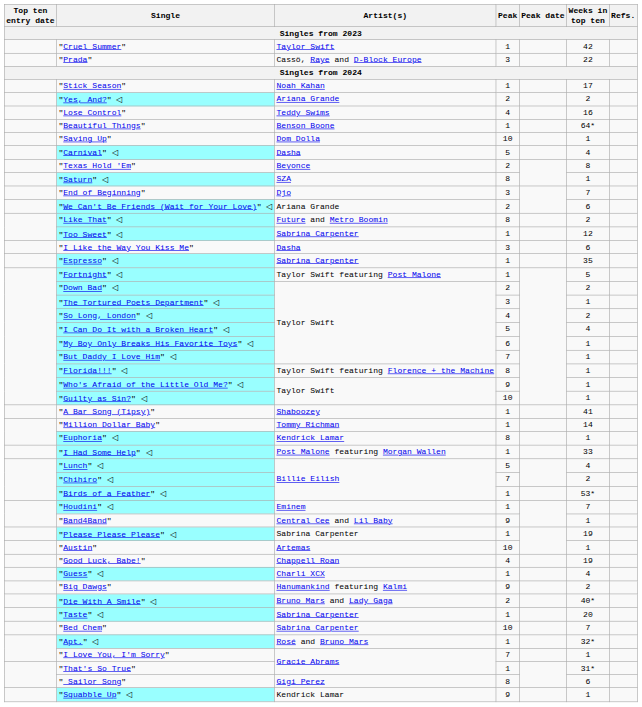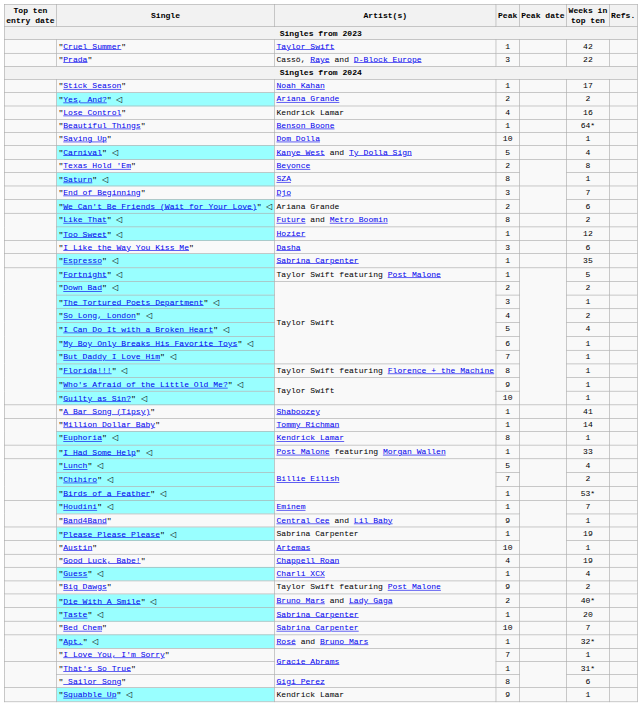 <table class="wikitable sortable">
 <tr>
 <th>Top ten<br>entry date</th>
 <th>Single</th>
 <th>Artist(s)</th>
 <th data-sort-type="number">Peak</th>
 <th>Peak date</th>
 <th data-sort-type="number">Weeks in <br> top ten</th>
 <th>Refs.</th>
 </tr>
 <tr>
 <th colspan="7">Singles from 2023</th>
 </tr>
 <tr>
 <td></td>
 <td>"<a href='#'>Cruel Summer</a>"</td>
 <td><a href='#'>Taylor Swift</a></td>
 <td style="text-align:center;">1</td>
 <td></td>
 <td style="text-align:center;">42</td>
 <td> </td>
 </tr>
 <tr>
 <td></td>
 <td>"<a href='#'>Prada</a>"</td>
 <td>Cassö, <a href='#'>Raye</a> and <a href='#'>D-Block Europe</a></td>
 <td style="text-align:center;">3</td>
 <td></td>
 <td style="text-align:center;">22</td>
 <td> </td>
 </tr>
 <tr>
 <th colspan="7">Singles from 2024</th>
 </tr>
 <tr>
 <td></td>
 <td>"<a href='#'>Stick Season</a>"</td>
 <td><a href='#'>Noah Kahan</a></td>
 <td style="text-align:center;">1</td>
 <td></td>
 <td style="text-align:center;">17</td>
 <td> </td>
 </tr>
 <tr>
 <td></td>
 <td style="background:#9ff;">"<a href='#'>Yes, And?</a>" ◁</td>
 <td><a href='#'>Ariana Grande</a></td>
 <td style="text-align:center;">2</td>
 <td></td>
 <td style="text-align:center;">2</td>
 <td></td>
 </tr>
 <tr>
 <td></td>
 <td>"<a href='#'>Lose Control</a>"</td>
-<td><a href='#'>Teddy Swims</a></td>
+<td>Kendrick Lamar</td>
 <td style="text-align:center;">4</td>
 <td></td>
 <td style="text-align:center;">16</td>
 <td> </td>
 </tr>
 <tr>
 <td></td>
 <td>"<a href='#'>Beautiful Things</a>"</td>
 <td><a href='#'>Benson Boone</a></td>
 <td style="text-align:center;">1</td>
 <td></td>
 <td style="text-align:center;">64*</td>
 <td>  </td>
 </tr>
 <tr>
 <td></td>
 <td>"<a href='#'>Saving Up</a>"</td>
 <td><a href='#'>Dom Dolla</a></td>
 <td style="text-align:center;">10</td>
 <td></td>
 <td style="text-align:center;">1</td>
 <td></td>
 </tr>
 <tr>
 <td></td>
 <td style="background:#9ff;">"<a href='#'>Carnival</a>" ◁</td>
-<td><a href='#'>Dasha</a></td>
+<td><a href='#'>Kanye West</a> and <a href='#'>Ty Dolla Sign</a></td>
 <td style="text-align:center;">5</td>
 <td></td>
 <td style="text-align:center;">4</td>
 <td> </td>
 </tr>
 <tr>
 <td></td>
 <td>"<a href='#'>Texas Hold 'Em</a>"</td>
 <td><a href='#'>Beyonce</a></td>
 <td style="text-align:center;">2</td>
 <td rowspan=2></td>
 <td style="text-align:center;">8</td>
 <td> </td>
 </tr>
 <tr>
 <td></td>
 <td style="background:#9ff;">"<a href='#'>Saturn</a>" ◁</td>
 <td><a href='#'>SZA</a></td>
 <td style="text-align:center;">8</td>
 <td style="text-align:center;">1</td>
 <td></td>
 </tr>
 <tr>
 <td></td>
 <td>"<a href='#'>End of Beginning</a>"</td>
 <td><a href='#'>Djo</a></td>
 <td style="text-align:center;">3</td>
 <td rowspan=2></td>
 <td style="text-align:center;">7</td>
 <td> </td>
 </tr>
 <tr>
 <td></td>
 <td style="background:#9ff;">"<a href='#'>We Can't Be Friends (Wait for Your Love)</a>" ◁</td>
 <td>Ariana Grande</td>
 <td style="text-align:center;">2</td>
 <td style="text-align:center;">6</td>
 <td></td>
 </tr>
 <tr>
 <td rowspan="2"></td>
 <td style="background:#9ff;">"<a href='#'>Like That</a>" ◁</td>
 <td><a href='#'>Future</a> and <a href='#'>Metro Boomin</a></td>
 <td style="text-align:center;">8</td>
 <td></td>
 <td style="text-align:center;">2</td>
 <td></td>
 </tr>
 <tr>
 <td style="background:#9ff;">"<a href='#'>Too Sweet</a>" ◁</td>
-<td><a href='#'>Sabrina Carpenter</a></td>
+<td><a href='#'>Hozier</a></td>
 <td style="text-align:center;">1</td>
 <td></td>
 <td style="text-align:center;">12</td>
 <td> </td>
 </tr>
 <tr>
 <td></td>
 <td>"<a href='#'>I Like the Way You Kiss Me</a>"</td>
 <td><a href='#'>Dasha</a></td>
 <td style="text-align:center;">3</td>
 <td></td>
 <td style="text-align:center;">6</td>
 <td> </td>
 </tr>
 <tr>
 <td></td>
 <td style="background:#9ff;">"<a href='#'>Espresso</a>" ◁</td>
 <td><a href='#'>Sabrina Carpenter</a></td>
 <td style="text-align:center;">1</td>
 <td></td>
 <td style="text-align:center;">35</td>
 <td> </td>
 </tr>
 <tr>
 <td rowspan="10"></td>
 <td style="background:#9ff;">"<a href='#'>Fortnight</a>" ◁</td>
 <td>Taylor Swift featuring <a href='#'>Post Malone</a></td>
 <td style="text-align:center;">1</td>
 <td rowspan=10></td>
 <td style="text-align:center;">5</td>
 <td></td>
 </tr>
 <tr>
 <td style="background:#9ff;">"<a href='#'>Down Bad</a>" ◁</td>
 <td rowspan=6>Taylor Swift</td>
 <td style="text-align:center;">2</td>
 <td style="text-align:center;">2</td>
 <td></td>
 </tr>
 <tr>
 <td style="background:#9ff;">"<a href='#'>The Tortured Poets Department</a>" ◁</td>
 <td style="text-align:center;">3</td>
 <td style="text-align:center;">1</td>
 <td></td>
 </tr>
 <tr>
 <td style="background:#9ff;">"<a href='#'>So Long, London</a>" ◁</td>
 <td style="text-align:center;">4</td>
 <td style="text-align:center;">2</td>
 <td></td>
 </tr>
 <tr>
 <td style="background:#9ff;">"<a href='#'>I Can Do It with a Broken Heart</a>" ◁</td>
 <td style="text-align:center;">5</td>
 <td style="text-align:center;">4</td>
 <td></td>
 </tr>
 <tr>
 <td style="background:#9ff;">"<a href='#'>My Boy Only Breaks His Favorite Toys</a>" ◁</td>
 <td style="text-align:center;">6</td>
 <td style="text-align:center;">1</td>
 <td></td>
 </tr>
 <tr>
 <td style="background:#9ff;">"<a href='#'>But Daddy I Love Him</a>" ◁</td>
 <td style="text-align:center;">7</td>
 <td style="text-align:center;">1</td>
 <td></td>
 </tr>
 <tr>
 <td style="background:#9ff;">"<a href='#'>Florida!!!</a>" ◁</td>
 <td>Taylor Swift featuring <a href='#'>Florence + the Machine</a></td>
 <td style="text-align:center;">8</td>
 <td style="text-align:center;">1</td>
 <td></td>
 </tr>
 <tr>
 <td style="background:#9ff;">"<a href='#'>Who's Afraid of the Little Old Me?</a>" ◁</td>
 <td rowspan=2>Taylor Swift</td>
 <td style="text-align:center;">9</td>
 <td style="text-align:center;">1</td>
 <td></td>
 </tr>
 <tr>
 <td style="background:#9ff;">"<a href='#'>Guilty as Sin?</a>" ◁</td>
 <td style="text-align:center;">10</td>
 <td style="text-align:center;">1</td>
 <td></td>
 </tr>
 <tr>
 <td></td>
 <td>"<a href='#'>A Bar Song (Tipsy)</a>"</td>
 <td><a href='#'>Shaboozey</a></td>
 <td style="text-align:center;">1</td>
 <td></td>
 <td style="text-align:center;">41</td>
 <td> </td>
 </tr>
 <tr>
 <td rowspan="2"></td>
 <td>"<a href='#'>Million Dollar Baby</a>"</td>
 <td><a href='#'>Tommy Richman</a></td>
 <td style="text-align:center;">1</td>
 <td></td>
 <td style="text-align:center;">14</td>
 <td> </td>
 </tr>
 <tr>
 <td style="background:#9ff;">"<a href='#'>Euphoria</a>" ◁</td>
 <td><a href='#'>Kendrick Lamar</a></td>
 <td style="text-align:center;">8</td>
 <td></td>
 <td style="text-align:center;">1</td>
 <td></td>
 </tr>
 <tr>
 <td></td>
 <td style="background:#9ff;">"<a href='#'>I Had Some Help</a>" ◁</td>
 <td><a href='#'>Post Malone</a> featuring <a href='#'>Morgan Wallen</a></td>
 <td style="text-align:center;">1</td>
 <td></td>
 <td style="text-align:center;">33</td>
 <td></td>
 </tr>
 <tr>
 <td rowspan="3"></td>
 <td style="background:#9ff;">"<a href='#'>Lunch</a>" ◁</td>
 <td rowspan=3><a href='#'>Billie Eilish</a></td>
 <td style="text-align:center;">5</td>
 <td rowspan=2></td>
 <td style="text-align:center;">4</td>
 <td></td>
 </tr>
 <tr>
 <td style="background:#9ff;">"<a href='#'>Chihiro</a>" ◁</td>
 <td style="text-align:center;">7</td>
 <td style="text-align:center;">2</td>
 <td></td>
 </tr>
 <tr>
 <td style="background:#9ff;">"<a href='#'>Birds of a Feather</a>" ◁</td>
 <td style="text-align:center;">1</td>
 <td></td>
 <td style="text-align:center;">53*</td>
 <td> </td>
 </tr>
 <tr>
 <td rowspan="2"></td>
 <td style="background:#9ff;">"<a href='#'>Houdini</a>" ◁</td>
 <td><a href='#'>Eminem</a></td>
 <td style="text-align:center;">1</td>
 <td rowspan=2></td>
 <td style="text-align:center;">7</td>
 <td></td>
 </tr>
 <tr>
 <td>"<a href='#'>Band4Band</a>"</td>
 <td><a href='#'>Central Cee</a> and <a href='#'>Lil Baby</a></td>
 <td style="text-align:center;">9</td>
 <td style="text-align:center;">1</td>
 <td></td>
 </tr>
 <tr>
 <td></td>
 <td style="background:#9ff;">"<a href='#'>Please Please Please</a>" ◁</td>
 <td>Sabrina Carpenter</td>
 <td style="text-align:center;">1</td>
 <td rowspan=2></td>
 <td style="text-align:center;">19</td>
 <td> </td>
 </tr>
 <tr>
 <td></td>
 <td>"<a href='#'>Austin</a>"</td>
 <td><a href='#'>Artemas</a></td>
 <td style="text-align:center;">10</td>
 <td style="text-align:center;">1</td>
 <td></td>
 </tr>
 <tr>
 <td></td>
 <td>"<a href='#'>Good Luck, Babe!</a>"</td>
 <td><a href='#'>Chappell Roan</a></td>
 <td style="text-align:center;">4</td>
 <td></td>
 <td style="text-align:center;">19</td>
 <td> </td>
 </tr>
 <tr>
 <td></td>
 <td style="background:#9ff;">"<a href='#'>Guess</a>" ◁</td>
 <td><a href='#'>Charli XCX</a></td>
 <td style="text-align:center;">1</td>
 <td></td>
 <td style="text-align:center;">4</td>
 <td></td>
 </tr>
 <tr>
 <td></td>
 <td>"<a href='#'>Big Dawgs</a>"</td>
-<td><a href='#'>Hanumankind</a> featuring <a href='#'>Kalmi</a></td>
+<td>Taylor Swift featuring <a href='#'>Post Malone</a></td>
 <td style="text-align:center;">9</td>
 <td></td>
 <td style="text-align:center;">2</td>
 <td></td>
 </tr>
 <tr>
 <td></td>
 <td style="background:#9ff;">"<a href='#'>Die With A Smile</a>" ◁</td>
 <td><a href='#'>Bruno Mars</a> and <a href='#'>Lady Gaga</a></td>
 <td style="text-align:center;">2</td>
 <td></td>
 <td style="text-align:center;">40*</td>
 <td></td>
 </tr>
 <tr>
 <td></td>
 <td style="background:#9ff;">"<a href='#'>Taste</a>" ◁</td>
 <td><a href='#'>Sabrina Carpenter</a></td>
 <td style="text-align:center;">1</td>
 <td></td>
 <td style="text-align:center;">20</td>
 <td></td>
 </tr>
 <tr>
 <td></td>
 <td>"<a href='#'>Bed Chem</a>"</td>
 <td><a href='#'>Sabrina Carpenter</a></td>
 <td style="text-align:center;">10</td>
 <td></td>
 <td style="text-align:center;">7</td>
 <td></td>
 </tr>
 <tr>
 <td rowspan="2"></td>
 <td style="background:#9ff;">"<a href='#'>Apt.</a>" ◁</td>
 <td><a href='#'>Rosé</a> and <a href='#'>Bruno Mars</a></td>
 <td style="text-align:center;">1</td>
 <td></td>
 <td style="text-align:center;">32*</td>
 <td></td>
 </tr>
 <tr>
 <td>"<a href='#'>I Love You, I'm Sorry</a>"</td>
 <td rowspan="2"><a href='#'>Gracie Abrams</a></td>
 <td style="text-align:center;">7</td>
 <td></td>
 <td style="text-align:center;">1</td>
 <td></td>
 </tr>
 <tr>
 <td rowspan="2"></td>
 <td>"<a href='#'>That's So True</a>"</td>
 <td style="text-align:center;">1</td>
 <td rowspan="2"></td>
 <td style="text-align:center;">31*</td>
 <td></td>
 </tr>
 <tr>
 <td>"<a href='#'> Sailor Song</a>"</td>
 <td><a href='#'>Gigi Perez</a></td>
 <td style="text-align:center;">8</td>
 <td style="text-align:center;">6</td>
 <td></td>
 </tr>
 <tr>
 <td></td>
 <td style="background:#9ff;">"<a href='#'>Squabble Up</a>" ◁</td>
 <td>Kendrick Lamar</td>
 <td style="text-align:center;">9</td>
 <td></td>
 <td style="text-align:center;">1</td>
 <td></td>
 </tr>
 </table>
